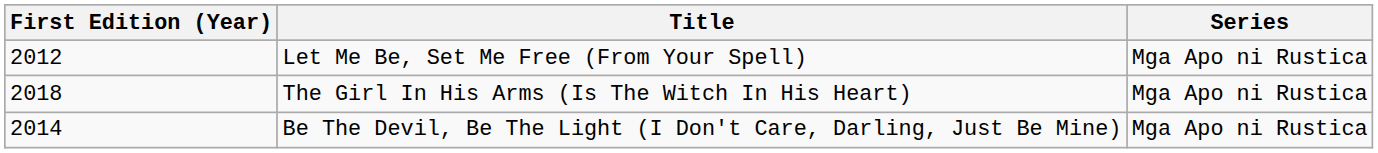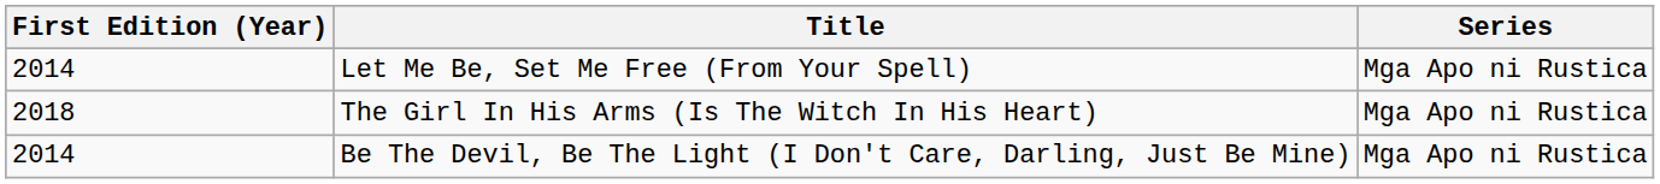 <table class="wikitable sortable">
 <tr>
 <th>First Edition (Year)</th>
 <th>Title</th>
 <th>Series</th>
 </tr>
 <tr>
-<td>2012</td>
+<td>2014</td>
 <td>Let Me Be, Set Me Free (From Your Spell)</td>
 <td>Mga Apo ni Rustica</td>
 </tr>
 <tr>
 <td>2018</td>
 <td>The Girl In His Arms (Is The Witch In His Heart)</td>
 <td>Mga Apo ni Rustica</td>
 </tr>
 <tr>
 <td>2014</td>
 <td>Be The Devil, Be The Light (I Don't Care, Darling, Just Be Mine)</td>
 <td>Mga Apo ni Rustica</td>
 </tr>
 </table>
